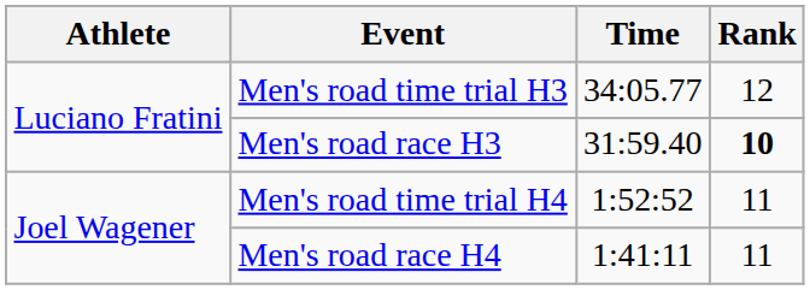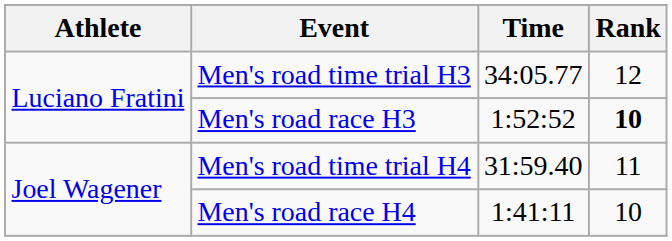 <table class=wikitable style="font-size:90%">
 <tr>
 <th>Athlete</th>
 <th>Event</th>
 <th>Time</th>
 <th>Rank</th>
 </tr>
 <tr align=center>
 <td align=left rowspan=2><a href='#'>Luciano Fratini</a></td>
 <td align=left><a href='#'>Men's road time trial H3</a></td>
 <td>34:05.77</td>
 <td>12</td>
 </tr>
 <tr align=center>
 <td align=left><a href='#'>Men's road race H3</a></td>
-<td>31:59.40</td>
+<td>1:52:52</td>
 <td><strong>10</strong></td>
 </tr>
 <tr align=center>
 <td align=left rowspan=2><a href='#'>Joel Wagener</a></td>
 <td align=left><a href='#'>Men's road time trial H4</a></td>
-<td>1:52:52</td>
+<td>31:59.40</td>
 <td>11</td>
 </tr>
 <tr align=center>
 <td align=left><a href='#'>Men's road race H4</a></td>
 <td>1:41:11</td>
-<td>11</td>
+<td>10</td>
 </tr>
 </table>
